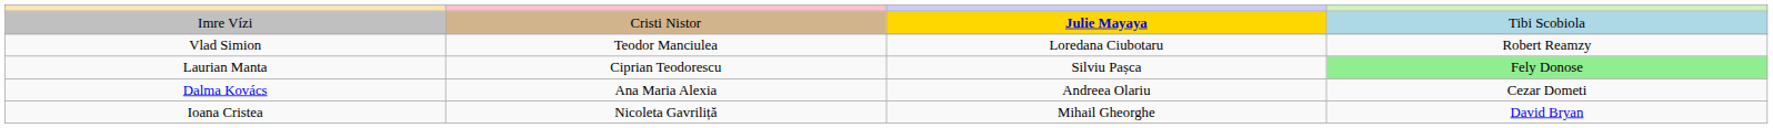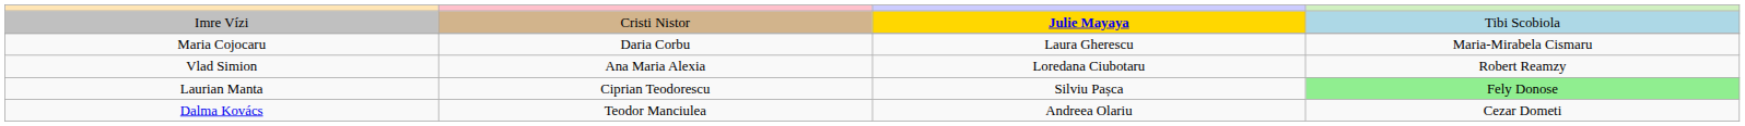 <table class="wikitable"  style="text-align:center; font-size:100%; width:100%;">
 <tr>
 <td style="width:13%;" scope="col" bgcolor="#ffe5b4"><strong></strong></td>
 <td style="width:13%;" scope="col" bgcolor="pink"><strong></strong></td>
 <td style="width:13%;" scope="col" bgcolor="#ccccff"><strong></strong></td>
 <td style="width:13%;" scope="col" bgcolor="#d0f0c0"><strong></strong></td>
 </tr>
 <tr>
 <td bgcolor="silver">Imre Vízi</td>
 <td bgcolor="tan">Cristi Nistor</td>
 <td bgcolor="gold"><strong><a href='#'>Julie Mayaya</a></strong></td>
 <td bgcolor="lightblue">Tibi Scobiola</td>
 </tr>
 <tr>
 </tr>
 <tr>
+<td>Maria Cojocaru</td>
+<td>Daria Corbu</td>
+<td>Laura Gherescu</td>
+<td>Maria-Mirabela Cismaru</td>
+</tr>
+<tr>
 <td>Vlad Simion</td>
-<td>Teodor Manciulea</td>
+<td>Ana Maria Alexia</td>
 <td>Loredana Ciubotaru</td>
 <td>Robert Reamzy</td>
 </tr>
 <tr>
 <td>Laurian Manta</td>
 <td>Ciprian Teodorescu</td>
 <td>Silviu Pașca</td>
 <td style="background: lightgreen;">Fely Donose</td>
 </tr>
 <tr>
 <td><a href='#'>Dalma Kovács</a></td>
-<td>Ana Maria Alexia</td>
+<td>Teodor Manciulea</td>
 <td>Andreea Olariu</td>
 <td>Cezar Dometi</td>
 </tr>
-<tr>
-<td>Ioana Cristea</td>
-<td>Nicoleta Gavriliță</td>
-<td>Mihail Gheorghe</td>
-<td><a href='#'>David Bryan</a></td>
-</tr>
 </table>
